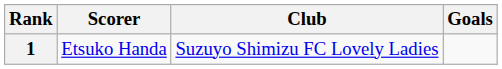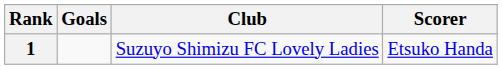 <table class="wikitable">
 <tr>
 <th>Rank</th>
+<th>Goals</th>
+<th>Club</th>
 <th>Scorer</th>
-<th>Club</th>
-<th>Goals</th>
 </tr>
 <tr>
 <th>1</th>
+<td></td>
+<td><a href='#'>Suzuyo Shimizu FC Lovely Ladies</a></td>
 <td> <a href='#'>Etsuko Handa</a></td>
-<td><a href='#'>Suzuyo Shimizu FC Lovely Ladies</a></td>
-<td></td>
 </tr>
 </table>
